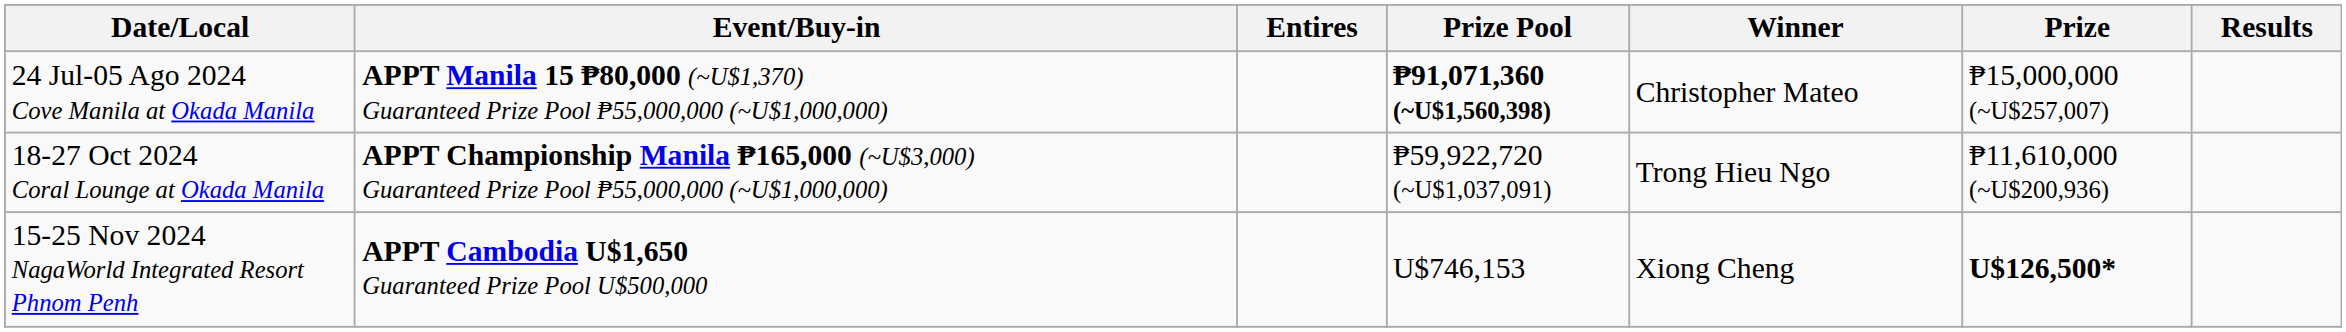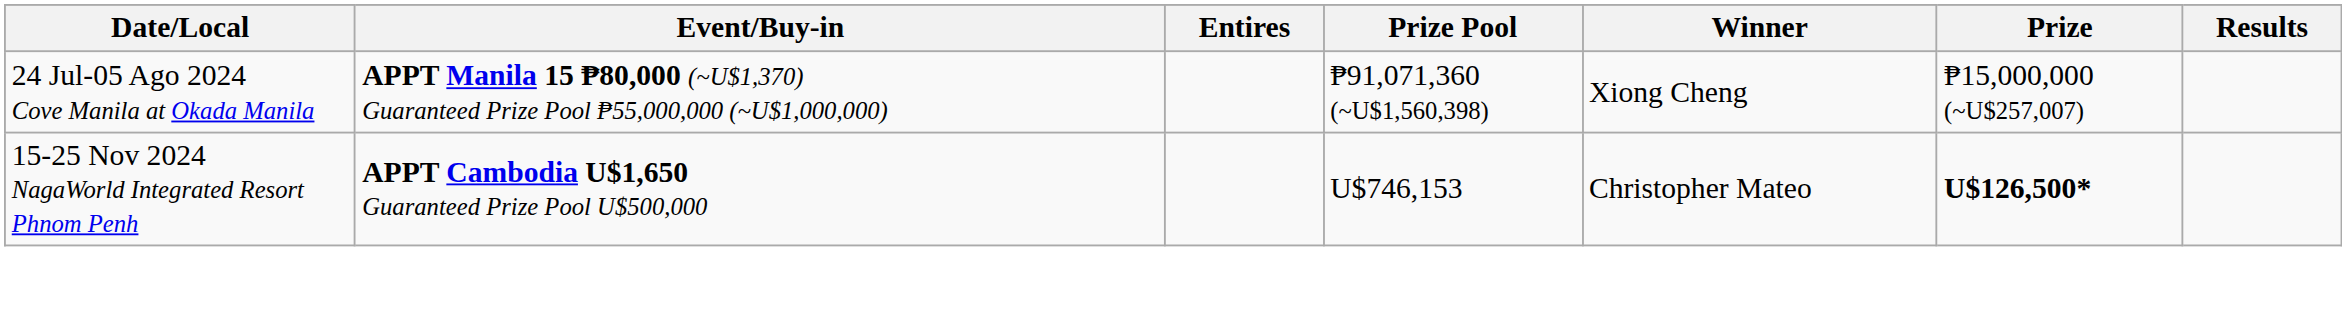 <table class="wikitable" width="100%">
 <tr>
 <th width="15%">Date/Local</th>
 <th !width="20%">Event/Buy-in</th>
 <th !width="8%">Entires</th>
 <th !width="10%">Prize Pool</th>
 <th !width="30%">Winner</th>
 <th !width="10%">Prize</th>
 <th !width="7%">Results</th>
 </tr>
 <tr>
 <td>24 Jul-05 Ago 2024<br><small><em>Cove Manila at <a href='#'>Okada Manila</a></em></small></td>
 <td> <strong>APPT <a href='#'>Manila</a> 15 ₱80,000</strong> <em><small>(~U$1,370)</small></em><br><small><em>Guaranteed Prize Pool ₱55,000,000 (~U$1,000,000)</em></small></td>
 <td></td>
-<td><strong>₱91,071,360<br><small>(~U$1,560,398)</small></strong></td>
-<td> Christopher Mateo</td>
+<td>₱91,071,360<br><small>(~U$1,560,398)</small></td>
+<td> Xiong Cheng</td>
 <td>₱15,000,000<br><small>(~U$257,007)</small></td>
-<td></td>
-</tr>
-<tr>
-<td>18-27 Oct 2024<br><small><em>Coral Lounge at <a href='#'>Okada Manila</a></em></small></td>
-<td> <strong>APPT Championship <a href='#'>Manila</a> ₱165,000</strong> <em><small>(~U$3,000)</small></em><br><small><em>Guaranteed Prize Pool ₱55,000,000 (~U$1,000,000)</em></small></td>
-<td></td>
-<td>₱59,922,720<br><small>(~U$1,037,091)</small></td>
-<td> Trong Hieu Ngo</td>
-<td>₱11,610,000<br><small>(~U$200,936)</small></td>
 <td></td>
 </tr>
 <tr>
 <td>15-25 Nov 2024<br><small><em>NagaWorld Integrated Resort <a href='#'>Phnom Penh</a></em></small></td>
 <td> <strong>APPT <a href='#'>Cambodia</a> U$1,650</strong><br><small><em>Guaranteed Prize Pool U$500,000</em></small></td>
 <td></td>
 <td>U$746,153</td>
-<td> Xiong Cheng</td>
+<td> Christopher Mateo</td>
 <td><strong>U$126,500*</strong></td>
 <td></td>
 </tr>
 </table>
